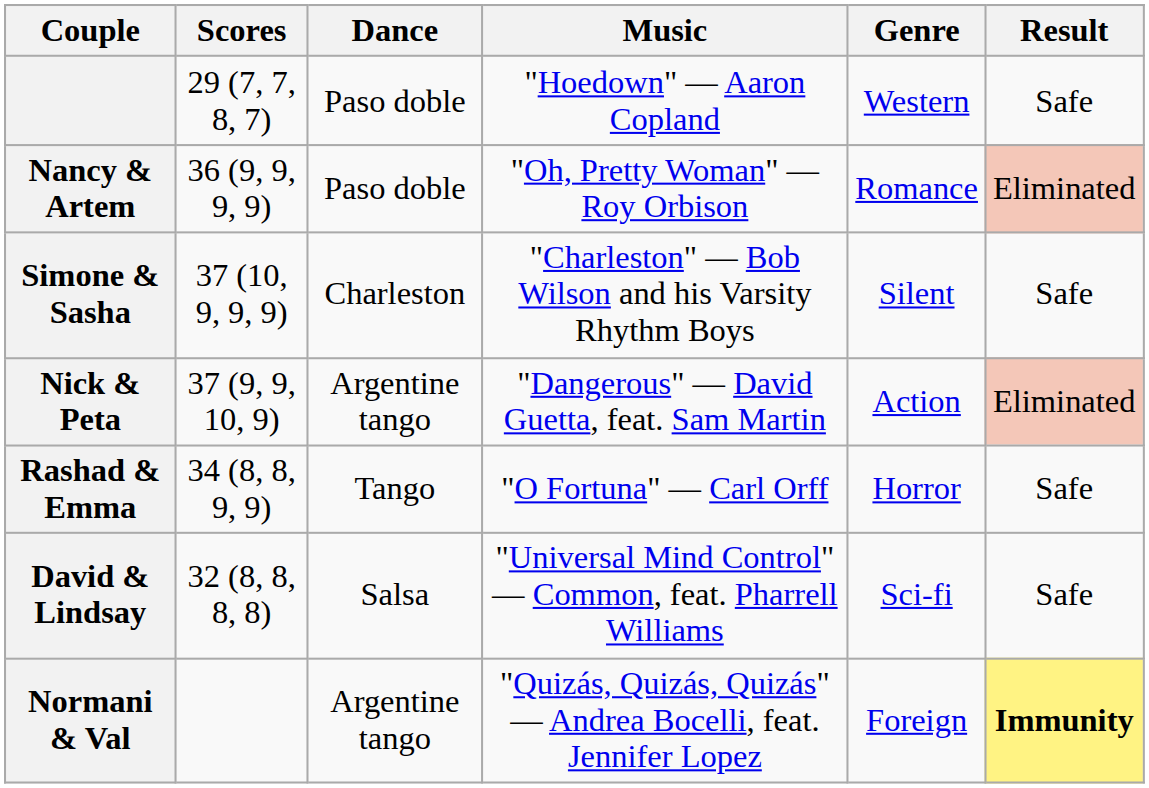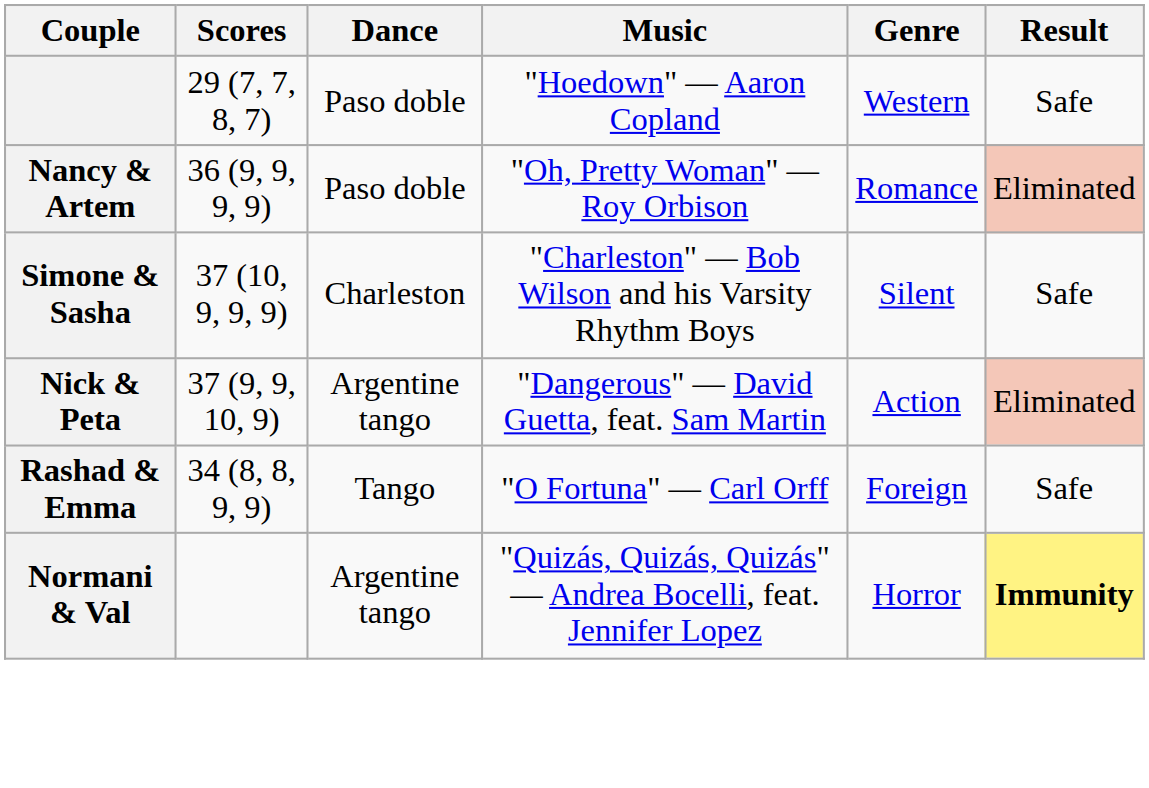 <table class="wikitable sortable" style="text-align:center; width:90%">
 <tr>
 <th scope="col">Couple</th>
 <th scope="col">Scores</th>
 <th scope="col" class="unsortable">Dance</th>
 <th scope="col" class="unsortable">Music</th>
 <th scope="col" class="unsortable">Genre</th>
 <th scope="col" class="unsortable">Result</th>
 </tr>
 <tr>
 <th scope="row"></th>
 <td>29 (7, 7, 8, 7)</td>
 <td>Paso doble</td>
 <td>"<a href='#'>Hoedown</a>" — <a href='#'>Aaron Copland</a></td>
 <td><a href='#'>Western</a></td>
 <td>Safe</td>
 </tr>
 <tr>
 <th scope="row">Nancy & Artem</th>
 <td>36 (9, 9, 9, 9)</td>
 <td>Paso doble</td>
 <td>"<a href='#'>Oh, Pretty Woman</a>" — <a href='#'>Roy Orbison</a></td>
 <td><a href='#'>Romance</a></td>
 <td bgcolor=f4c7b8>Eliminated</td>
 </tr>
 <tr>
 <th scope="row">Simone & Sasha</th>
 <td>37 (10, 9, 9, 9)</td>
 <td>Charleston</td>
 <td>"<a href='#'>Charleston</a>" — <a href='#'>Bob Wilson</a> and his Varsity Rhythm Boys</td>
 <td><a href='#'>Silent</a></td>
 <td>Safe</td>
 </tr>
 <tr>
 <th scope="row">Nick & Peta</th>
 <td>37 (9, 9, 10, 9)</td>
 <td>Argentine tango</td>
 <td>"<a href='#'>Dangerous</a>" — <a href='#'>David Guetta</a>, feat. <a href='#'>Sam Martin</a></td>
 <td><a href='#'>Action</a></td>
 <td bgcolor=f4c7b8>Eliminated</td>
 </tr>
 <tr>
 <th scope="row">Rashad & Emma</th>
 <td>34 (8, 8, 9, 9)</td>
 <td>Tango</td>
 <td>"<a href='#'>O Fortuna</a>" — <a href='#'>Carl Orff</a></td>
-<td><a href='#'>Horror</a></td>
-<td>Safe</td>
-</tr>
-<tr>
-<th scope="row">David & Lindsay</th>
-<td>32 (8, 8, 8, 8)</td>
-<td>Salsa</td>
-<td>"<a href='#'>Universal Mind Control</a>" — <a href='#'>Common</a>, feat. <a href='#'>Pharrell Williams</a></td>
-<td><a href='#'>Sci-fi</a></td>
+<td><a href='#'>Foreign</a></td>
 <td>Safe</td>
 </tr>
 <tr>
 <th scope="row">Normani & Val</th>
 <td></td>
 <td>Argentine tango</td>
 <td>"<a href='#'>Quizás, Quizás, Quizás</a>" — <a href='#'>Andrea Bocelli</a>, feat. <a href='#'>Jennifer Lopez</a></td>
-<td><a href='#'>Foreign</a></td>
+<td><a href='#'>Horror</a></td>
 <td bgcolor="fff383"><strong>Immunity</strong></td>
 </tr>
 </table>
